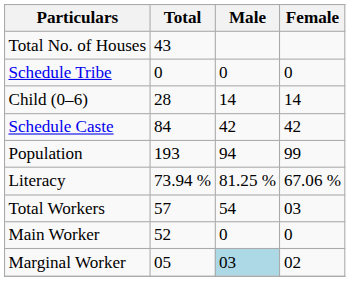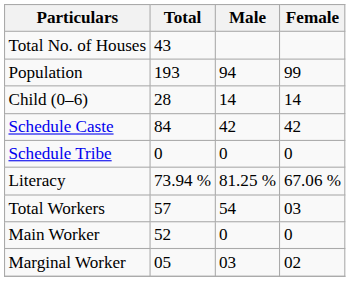 <table class="wikitable sortable">
 <tr>
 <th>Particulars</th>
 <th>Total</th>
 <th>Male</th>
 <th>Female</th>
 </tr>
 <tr>
 <td>Total No. of Houses</td>
 <td>43</td>
 <td></td>
 <td></td>
 </tr>
 <tr>
-<td><a href='#'>Schedule Tribe</a></td>
-<td>0</td>
-<td>0</td>
-<td>0</td>
+<td>Population</td>
+<td>193</td>
+<td>94</td>
+<td>99</td>
 </tr>
 <tr>
 <td>Child (0–6)</td>
 <td>28</td>
 <td>14</td>
 <td>14</td>
 </tr>
 <tr>
 <td><a href='#'>Schedule Caste</a></td>
 <td>84</td>
 <td>42</td>
 <td>42</td>
 </tr>
 <tr>
-<td>Population</td>
-<td>193</td>
-<td>94</td>
-<td>99</td>
+<td><a href='#'>Schedule Tribe</a></td>
+<td>0</td>
+<td>0</td>
+<td>0</td>
 </tr>
 <tr>
 <td>Literacy</td>
 <td>73.94  %</td>
 <td>81.25  %</td>
 <td>67.06  %</td>
 </tr>
 <tr>
 <td>Total Workers</td>
 <td>57</td>
 <td>54</td>
 <td>03</td>
 </tr>
 <tr>
 <td>Main Worker</td>
 <td>52</td>
 <td>0</td>
 <td>0</td>
 </tr>
 <tr>
 <td>Marginal Worker</td>
 <td>05</td>
-<td style="background: lightblue;">03</td>
+<td>03</td>
 <td>02</td>
 </tr>
 <tr>
 </tr>
 </table>
